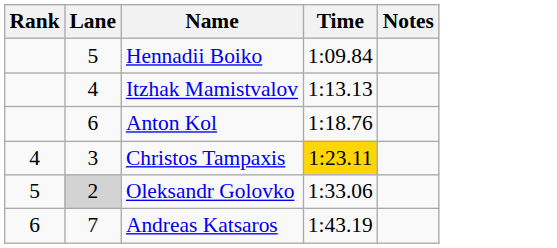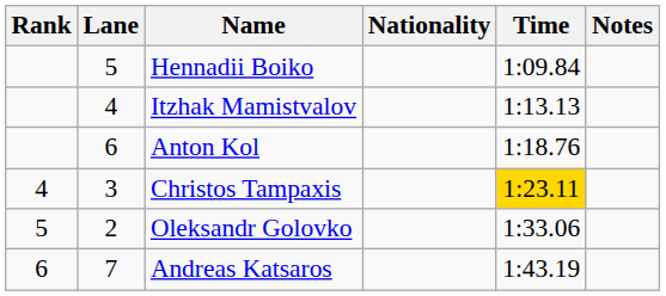 <table class="wikitable sortable" style="text-align:center">
 <tr>
 <th>Rank</th>
 <th>Lane</th>
 <th>Name</th>
+<th>Nationality</th>
 <th>Time</th>
 <th>Notes</th>
 </tr>
 <tr>
 <td></td>
 <td>5</td>
 <td align=left><a href='#'>Hennadii Boiko</a></td>
+<td align=left></td>
 <td>1:09.84</td>
 <td></td>
 </tr>
 <tr>
 <td></td>
 <td>4</td>
 <td align=left><a href='#'>Itzhak Mamistvalov</a></td>
+<td align=left></td>
 <td>1:13.13</td>
 <td></td>
 </tr>
 <tr>
 <td></td>
 <td>6</td>
 <td align=left><a href='#'>Anton Kol</a></td>
+<td align=left></td>
 <td>1:18.76</td>
 <td></td>
 </tr>
 <tr>
 <td>4</td>
 <td>3</td>
 <td align=left><a href='#'>Christos Tampaxis</a></td>
+<td align=left></td>
 <td style="background: gold;">1:23.11</td>
 <td></td>
 </tr>
 <tr>
 <td>5</td>
-<td style="background: lightgrey;">2</td>
+<td>2</td>
 <td align=left><a href='#'>Oleksandr Golovko</a></td>
+<td align=left></td>
 <td>1:33.06</td>
 <td></td>
 </tr>
 <tr>
 <td>6</td>
 <td>7</td>
 <td align=left><a href='#'>Andreas Katsaros</a></td>
+<td align=left></td>
 <td>1:43.19</td>
 <td></td>
 </tr>
 </table>
